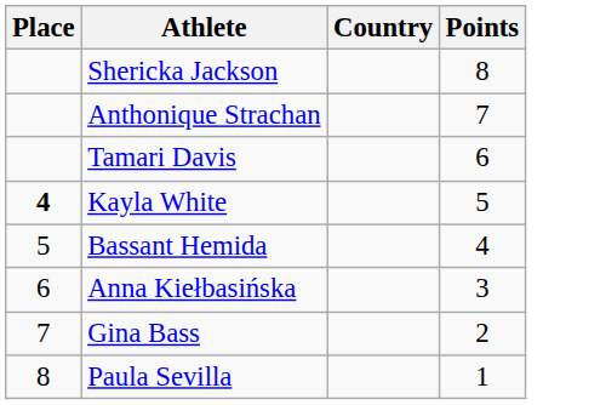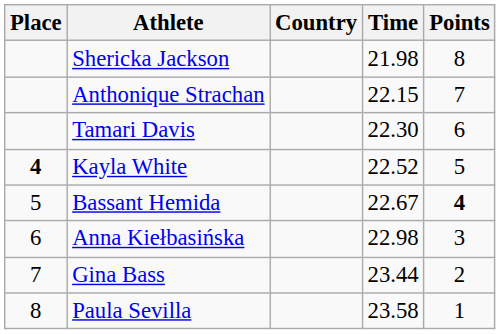 <table class="wikitable">
 <tr>
 <th>Place</th>
 <th>Athlete</th>
 <th>Country</th>
+<th>Time</th>
 <th>Points</th>
 </tr>
 <tr>
 <td align=center></td>
 <td><a href='#'>Shericka Jackson</a></td>
 <td></td>
+<td>21.98</td>
 <td align=center>8</td>
 </tr>
 <tr>
 <td align=center></td>
 <td><a href='#'>Anthonique Strachan</a></td>
 <td></td>
+<td>22.15</td>
 <td align=center>7</td>
 </tr>
 <tr>
 <td align=center></td>
 <td><a href='#'>Tamari Davis</a></td>
 <td></td>
+<td>22.30</td>
 <td align=center>6</td>
 </tr>
 <tr>
 <td align=center><strong>4</strong></td>
 <td><a href='#'>Kayla White</a></td>
 <td></td>
+<td>22.52</td>
 <td align=center>5</td>
 </tr>
 <tr>
 <td align=center>5</td>
 <td><a href='#'>Bassant Hemida</a></td>
 <td></td>
-<td align=center>4</td>
+<td>22.67</td>
+<td align=center><strong>4</strong></td>
 </tr>
 <tr>
 <td align=center>6</td>
 <td><a href='#'>Anna Kiełbasińska</a></td>
 <td></td>
+<td>22.98</td>
 <td align=center>3</td>
 </tr>
 <tr>
 <td align=center>7</td>
 <td><a href='#'>Gina Bass</a></td>
 <td></td>
+<td>23.44</td>
 <td align=center>2</td>
 </tr>
 <tr>
 <td align=center>8</td>
 <td><a href='#'>Paula Sevilla</a></td>
 <td></td>
+<td>23.58</td>
 <td align=center>1</td>
 </tr>
 </table>
